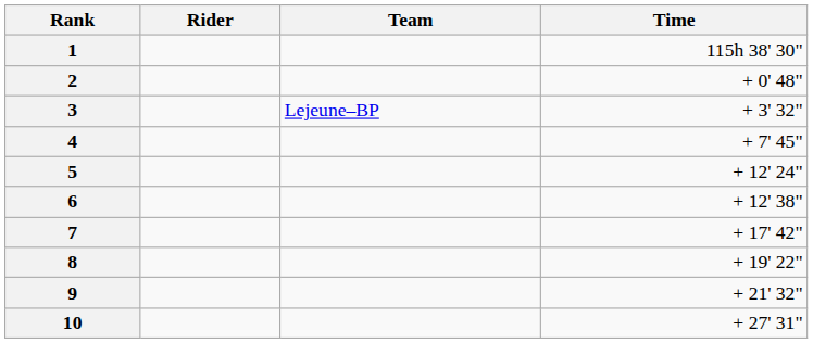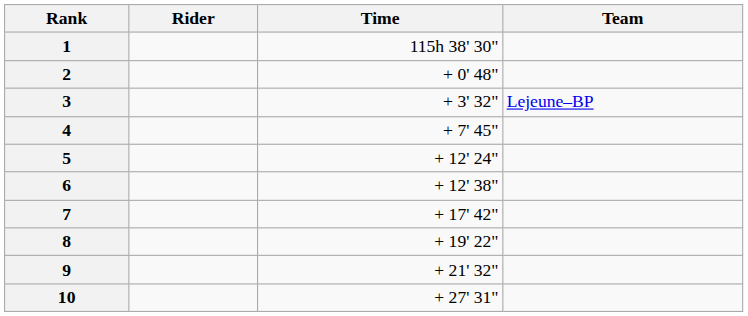 <table class="wikitable" style="width:42em;margin-bottom:0;">
 <tr>
 <th scope="col">Rank</th>
 <th scope="col">Rider</th>
+<th scope="col">Time</th>
 <th scope="col">Team</th>
-<th scope="col">Time</th>
 </tr>
 <tr>
 <th scope="row">1</th>
 <td> </td>
+<td style="text-align:right;">115h 38' 30"</td>
 <td></td>
-<td style="text-align:right;">115h 38' 30"</td>
 </tr>
 <tr>
 <th scope="row">2</th>
 <td></td>
+<td style="text-align:right;">+ 0' 48"</td>
 <td></td>
-<td style="text-align:right;">+ 0' 48"</td>
 </tr>
 <tr>
 <th scope="row">3</th>
 <td> </td>
+<td style="text-align:right;">+ 3' 32"</td>
 <td><a href='#'>Lejeune–BP</a></td>
-<td style="text-align:right;">+ 3' 32"</td>
 </tr>
 <tr>
 <th scope="row">4</th>
 <td></td>
+<td style="text-align:right;">+ 7' 45"</td>
 <td></td>
-<td style="text-align:right;">+ 7' 45"</td>
 </tr>
 <tr>
 <th scope="row">5</th>
 <td> </td>
+<td style="text-align:right;">+ 12' 24"</td>
 <td></td>
-<td style="text-align:right;">+ 12' 24"</td>
 </tr>
 <tr>
 <th scope="row">6</th>
 <td></td>
+<td style="text-align:right;">+ 12' 38"</td>
 <td></td>
-<td style="text-align:right;">+ 12' 38"</td>
 </tr>
 <tr>
 <th scope="row">7</th>
 <td></td>
+<td style="text-align:right;">+ 17' 42"</td>
 <td></td>
-<td style="text-align:right;">+ 17' 42"</td>
 </tr>
 <tr>
 <th scope="row">8</th>
 <td></td>
+<td style="text-align:right;">+ 19' 22"</td>
 <td></td>
-<td style="text-align:right;">+ 19' 22"</td>
 </tr>
 <tr>
 <th scope="row">9</th>
 <td></td>
+<td style="text-align:right;">+ 21' 32"</td>
 <td></td>
-<td style="text-align:right;">+ 21' 32"</td>
 </tr>
 <tr>
 <th scope="row">10</th>
 <td></td>
+<td style="text-align:right;">+ 27' 31"</td>
 <td></td>
-<td style="text-align:right;">+ 27' 31"</td>
 </tr>
 </table>
